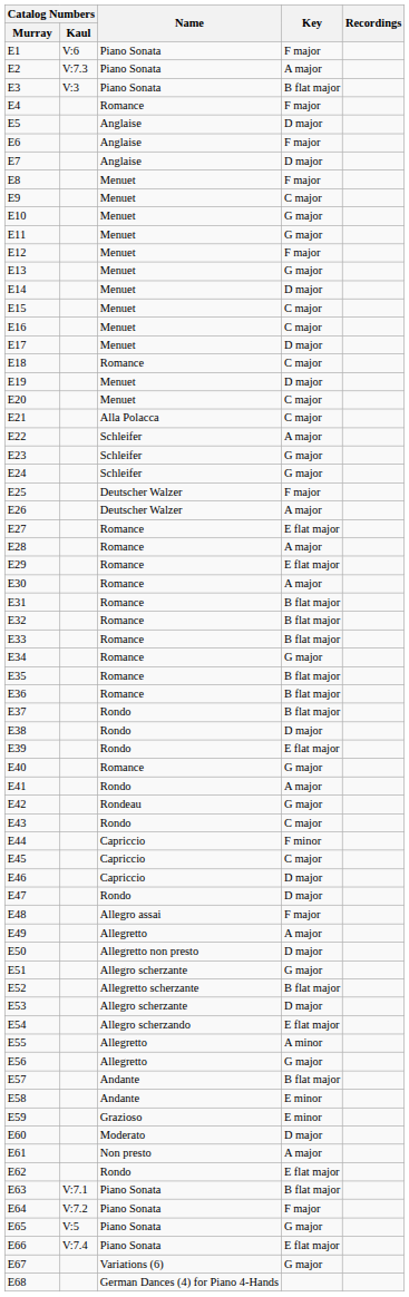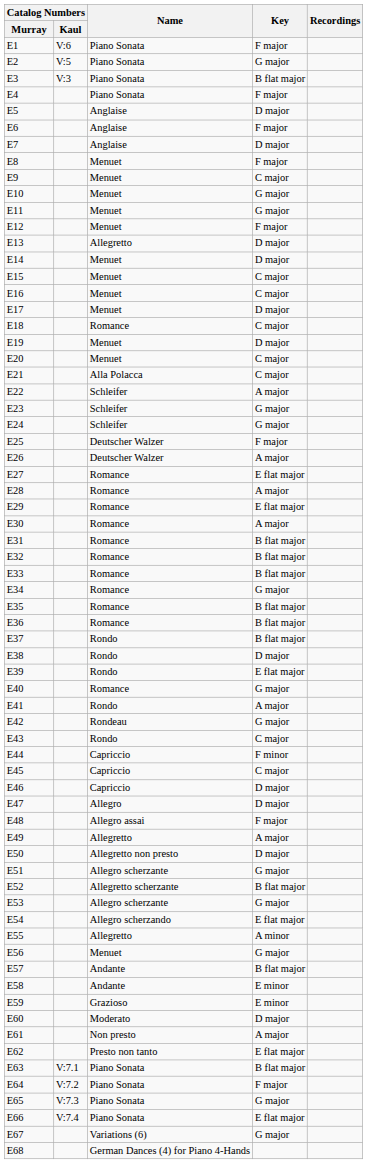 <table class="wikitable">
 <tr>
 <th colspan="2">Catalog Numbers</th>
 <th rowspan="2">Name</th>
 <th rowspan="2">Key</th>
 <th rowspan="2">Recordings</th>
 </tr>
 <tr>
 <th>Murray</th>
 <th>Kaul</th>
 </tr>
 <tr>
 <td>E1</td>
 <td>V:6</td>
 <td>Piano Sonata</td>
 <td>F major</td>
 <td></td>
 </tr>
 <tr>
 <td>E2</td>
-<td>V:7.3</td>
+<td>V:5</td>
 <td>Piano Sonata</td>
-<td>A major</td>
+<td>G major</td>
 <td></td>
 </tr>
 <tr>
 <td>E3</td>
 <td>V:3</td>
 <td>Piano Sonata</td>
 <td>B flat major</td>
 </tr>
 <tr>
 <td>E4</td>
 <td></td>
-<td>Romance</td>
+<td>Piano Sonata</td>
 <td>F major</td>
 <td></td>
 </tr>
 <tr>
 <td>E5</td>
 <td></td>
 <td>Anglaise</td>
 <td>D major</td>
 <td></td>
 </tr>
 <tr>
 <td>E6</td>
 <td></td>
 <td>Anglaise</td>
 <td>F major</td>
 <td></td>
 </tr>
 <tr>
 <td>E7</td>
 <td></td>
 <td>Anglaise</td>
 <td>D major</td>
 <td></td>
 </tr>
 <tr>
 <td>E8</td>
 <td></td>
 <td>Menuet</td>
 <td>F major</td>
 <td></td>
 </tr>
 <tr>
 <td>E9</td>
 <td></td>
 <td>Menuet</td>
 <td>C major</td>
 <td></td>
 </tr>
 <tr>
 <td>E10</td>
 <td></td>
 <td>Menuet</td>
 <td>G major</td>
 <td></td>
 </tr>
 <tr>
 <td>E11</td>
 <td></td>
 <td>Menuet</td>
 <td>G major</td>
 <td></td>
 </tr>
 <tr>
 <td>E12</td>
 <td></td>
 <td>Menuet</td>
 <td>F major</td>
 <td></td>
 </tr>
 <tr>
 <td>E13</td>
 <td></td>
-<td>Menuet</td>
-<td>G major</td>
+<td>Allegretto</td>
+<td>D major</td>
 <td></td>
 </tr>
 <tr>
 <td>E14</td>
 <td></td>
 <td>Menuet</td>
 <td>D major</td>
 <td></td>
 </tr>
 <tr>
 <td>E15</td>
 <td></td>
 <td>Menuet</td>
 <td>C major</td>
 <td></td>
 </tr>
 <tr>
 <td>E16</td>
 <td></td>
 <td>Menuet</td>
 <td>C major</td>
 <td></td>
 </tr>
 <tr>
 <td>E17</td>
 <td></td>
 <td>Menuet</td>
 <td>D major</td>
 <td></td>
 </tr>
 <tr>
 <td>E18</td>
 <td></td>
 <td>Romance</td>
 <td>C major</td>
 <td></td>
 </tr>
 <tr>
 <td>E19</td>
 <td></td>
 <td>Menuet</td>
 <td>D major</td>
 <td></td>
 </tr>
 <tr>
 <td>E20</td>
 <td></td>
 <td>Menuet</td>
 <td>C major</td>
 <td></td>
 </tr>
 <tr>
 <td>E21</td>
 <td></td>
 <td>Alla Polacca</td>
 <td>C major</td>
 <td></td>
 </tr>
 <tr>
 <td>E22</td>
 <td></td>
 <td>Schleifer</td>
 <td>A major</td>
 <td></td>
 </tr>
 <tr>
 <td>E23</td>
 <td></td>
 <td>Schleifer</td>
 <td>G major</td>
 <td></td>
 </tr>
 <tr>
 <td>E24</td>
 <td></td>
 <td>Schleifer</td>
 <td>G major</td>
 <td></td>
 </tr>
 <tr>
 <td>E25</td>
 <td></td>
 <td>Deutscher Walzer</td>
 <td>F major</td>
 <td></td>
 </tr>
 <tr>
 <td>E26</td>
 <td></td>
 <td>Deutscher Walzer</td>
 <td>A major</td>
 <td></td>
 </tr>
 <tr>
 <td>E27</td>
 <td></td>
 <td>Romance</td>
 <td>E flat major</td>
 <td></td>
 </tr>
 <tr>
 <td>E28</td>
 <td></td>
 <td>Romance</td>
 <td>A major</td>
 <td></td>
 </tr>
 <tr>
 <td>E29</td>
 <td></td>
 <td>Romance</td>
 <td>E flat major</td>
 <td></td>
 </tr>
 <tr>
 <td>E30</td>
 <td></td>
 <td>Romance</td>
 <td>A major</td>
 <td></td>
 </tr>
 <tr>
 <td>E31</td>
 <td></td>
 <td>Romance</td>
 <td>B flat major</td>
 <td></td>
 </tr>
 <tr>
 <td>E32</td>
 <td></td>
 <td>Romance</td>
 <td>B flat major</td>
 <td></td>
 </tr>
 <tr>
 <td>E33</td>
 <td></td>
 <td>Romance</td>
 <td>B flat major</td>
 <td></td>
 </tr>
 <tr>
 <td>E34</td>
 <td></td>
 <td>Romance</td>
 <td>G major</td>
 <td></td>
 </tr>
 <tr>
 <td>E35</td>
 <td></td>
 <td>Romance</td>
 <td>B flat major</td>
 <td></td>
 </tr>
 <tr>
 <td>E36</td>
 <td></td>
 <td>Romance</td>
 <td>B flat major</td>
 <td></td>
 </tr>
 <tr>
 <td>E37</td>
 <td></td>
 <td>Rondo</td>
 <td>B flat major</td>
 <td></td>
 </tr>
 <tr>
 <td>E38</td>
 <td></td>
 <td>Rondo</td>
 <td>D major</td>
 <td></td>
 </tr>
 <tr>
 <td>E39</td>
 <td></td>
 <td>Rondo</td>
 <td>E flat major</td>
 <td></td>
 </tr>
 <tr>
 <td>E40</td>
 <td></td>
 <td>Romance</td>
 <td>G major</td>
 <td></td>
 </tr>
 <tr>
 <td>E41</td>
 <td></td>
 <td>Rondo</td>
 <td>A major</td>
 <td></td>
 </tr>
 <tr>
 <td>E42</td>
 <td></td>
 <td>Rondeau</td>
 <td>G major</td>
 <td></td>
 </tr>
 <tr>
 <td>E43</td>
 <td></td>
 <td>Rondo</td>
 <td>C major</td>
 <td></td>
 </tr>
 <tr>
 <td>E44</td>
 <td></td>
 <td>Capriccio</td>
 <td>F minor</td>
 <td></td>
 </tr>
 <tr>
 <td>E45</td>
 <td></td>
 <td>Capriccio</td>
 <td>C major</td>
 <td></td>
 </tr>
 <tr>
 <td>E46</td>
 <td></td>
 <td>Capriccio</td>
 <td>D major</td>
 <td></td>
 </tr>
 <tr>
 <td>E47</td>
 <td></td>
-<td>Rondo</td>
+<td>Allegro</td>
 <td>D major</td>
 <td></td>
 </tr>
 <tr>
 <td>E48</td>
 <td></td>
 <td>Allegro assai</td>
 <td>F major</td>
 <td></td>
 </tr>
 <tr>
 <td>E49</td>
 <td></td>
 <td>Allegretto</td>
 <td>A major</td>
 <td></td>
 </tr>
 <tr>
 <td>E50</td>
 <td></td>
 <td>Allegretto non presto</td>
 <td>D major</td>
 <td></td>
 </tr>
 <tr>
 <td>E51</td>
 <td></td>
 <td>Allegro scherzante</td>
 <td>G major</td>
 <td></td>
 </tr>
 <tr>
 <td>E52</td>
 <td></td>
 <td>Allegretto scherzante</td>
 <td>B flat major</td>
 <td></td>
 </tr>
 <tr>
 <td>E53</td>
 <td></td>
 <td>Allegro scherzante</td>
-<td>D major</td>
+<td>G major</td>
 <td></td>
 </tr>
 <tr>
 <td>E54</td>
 <td></td>
 <td>Allegro scherzando</td>
 <td>E flat major</td>
 <td></td>
 </tr>
 <tr>
 <td>E55</td>
 <td></td>
 <td>Allegretto</td>
 <td>A minor</td>
 <td></td>
 </tr>
 <tr>
 <td>E56</td>
 <td></td>
-<td>Allegretto</td>
+<td>Menuet</td>
 <td>G major</td>
 <td></td>
 </tr>
 <tr>
 <td>E57</td>
 <td></td>
 <td>Andante</td>
 <td>B flat major</td>
 <td></td>
 </tr>
 <tr>
 <td>E58</td>
 <td></td>
 <td>Andante</td>
 <td>E minor</td>
 <td></td>
 </tr>
 <tr>
 <td>E59</td>
 <td></td>
 <td>Grazioso</td>
 <td>E minor</td>
 <td></td>
 </tr>
 <tr>
 <td>E60</td>
 <td></td>
 <td>Moderato</td>
 <td>D major</td>
 <td></td>
 </tr>
 <tr>
 <td>E61</td>
 <td></td>
 <td>Non presto</td>
 <td>A major</td>
 <td></td>
 </tr>
 <tr>
 <td>E62</td>
 <td></td>
-<td>Rondo</td>
+<td>Presto non tanto</td>
 <td>E flat major</td>
 <td></td>
 </tr>
 <tr>
 <td>E63</td>
 <td>V:7.1</td>
 <td>Piano Sonata</td>
 <td>B flat major</td>
 <td></td>
 </tr>
 <tr>
 <td>E64</td>
 <td>V:7.2</td>
 <td>Piano Sonata</td>
 <td>F major</td>
 <td></td>
 </tr>
 <tr>
 <td>E65</td>
-<td>V:5</td>
+<td>V:7.3</td>
 <td>Piano Sonata</td>
 <td>G major</td>
 <td></td>
 </tr>
 <tr>
 <td>E66</td>
 <td>V:7.4</td>
 <td>Piano Sonata</td>
 <td>E flat major</td>
 <td></td>
 </tr>
 <tr>
 <td>E67</td>
 <td></td>
 <td>Variations (6)</td>
 <td>G major</td>
 <td></td>
 </tr>
 <tr>
 <td>E68</td>
 <td></td>
 <td>German Dances (4) for Piano 4-Hands</td>
 <td></td>
 <td></td>
 </tr>
 </table>
